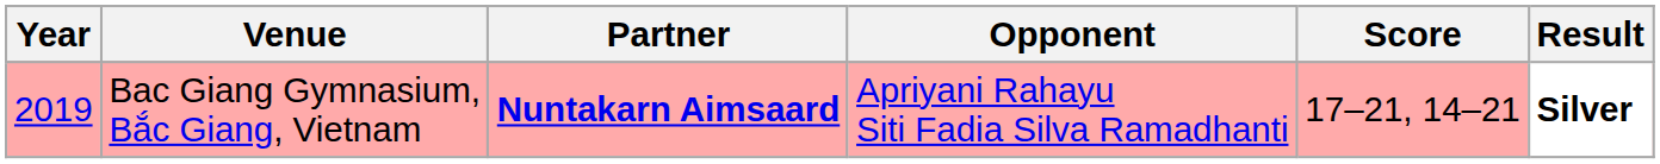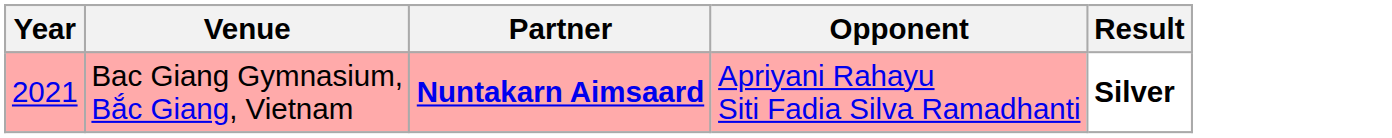 <table class="sortable wikitable" style="font-size: 90%;">
 <tr>
 <th>Year</th>
 <th>Venue</th>
 <th>Partner</th>
 <th>Opponent</th>
-<th>Score</th>
 <th>Result</th>
 </tr>
 <tr style="background:#FFAAAA">
-<td align="center"><a href='#'>2019</a></td>
+<td align="center"><a href='#'>2021</a></td>
 <td align="left">Bac Giang Gymnasium,<br><a href='#'>Bắc Giang</a>, Vietnam</td>
 <td align="left"><strong> <a href='#'>Nuntakarn Aimsaard</a></strong></td>
 <td align="left"> <a href='#'>Apriyani Rahayu</a><br> <a href='#'>Siti Fadia Silva Ramadhanti</a></td>
-<td align="left">17–21, 14–21</td>
 <td style="text-align:left; background:white"> <strong>Silver</strong></td>
 </tr>
 </table>
